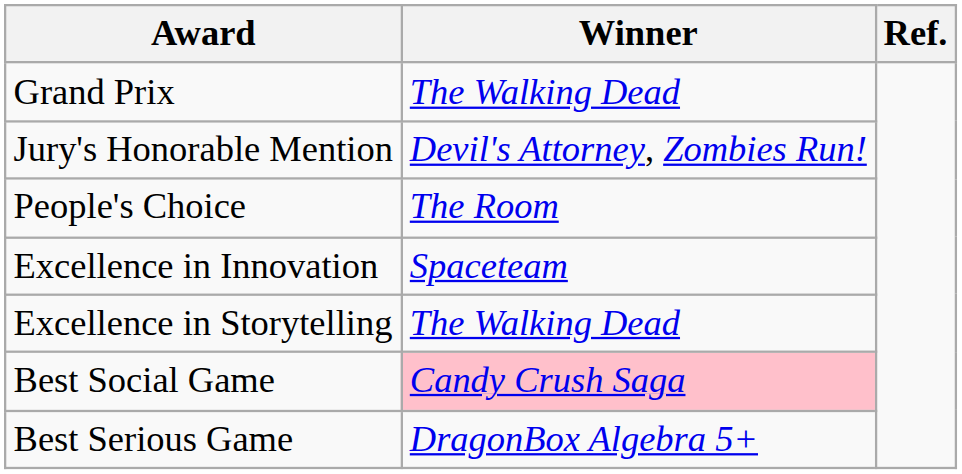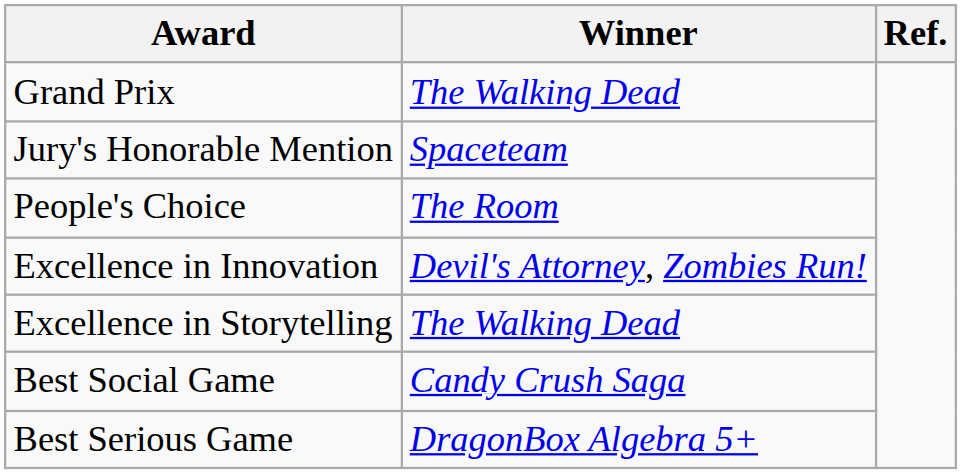 <table class="wikitable">
 <tr>
 <th>Award</th>
 <th>Winner</th>
 <th>Ref.</th>
 </tr>
 <tr>
 <td>Grand Prix</td>
 <td><em><a href='#'>The Walking Dead</a></em></td>
 <td rowspan="7"></td>
 </tr>
 <tr>
 <td>Jury's Honorable Mention</td>
-<td><em><a href='#'>Devil's Attorney</a></em>, <em><a href='#'>Zombies Run!</a></em></td>
+<td><em><a href='#'>Spaceteam</a></em></td>
 </tr>
 <tr>
 <td>People's Choice</td>
 <td><em><a href='#'>The Room</a></em></td>
 </tr>
 <tr>
 <td>Excellence in Innovation</td>
-<td><em><a href='#'>Spaceteam</a></em></td>
+<td><em><a href='#'>Devil's Attorney</a></em>, <em><a href='#'>Zombies Run!</a></em></td>
 </tr>
 <tr>
 <td>Excellence in Storytelling</td>
 <td><em><a href='#'>The Walking Dead</a></em></td>
 </tr>
 <tr>
 <td>Best Social Game</td>
-<td style="background: pink;"><em><a href='#'>Candy Crush Saga</a></em></td>
+<td><em><a href='#'>Candy Crush Saga</a></em></td>
 </tr>
 <tr>
 <td>Best Serious Game</td>
 <td><em><a href='#'>DragonBox Algebra 5+</a></em></td>
 </tr>
 </table>
